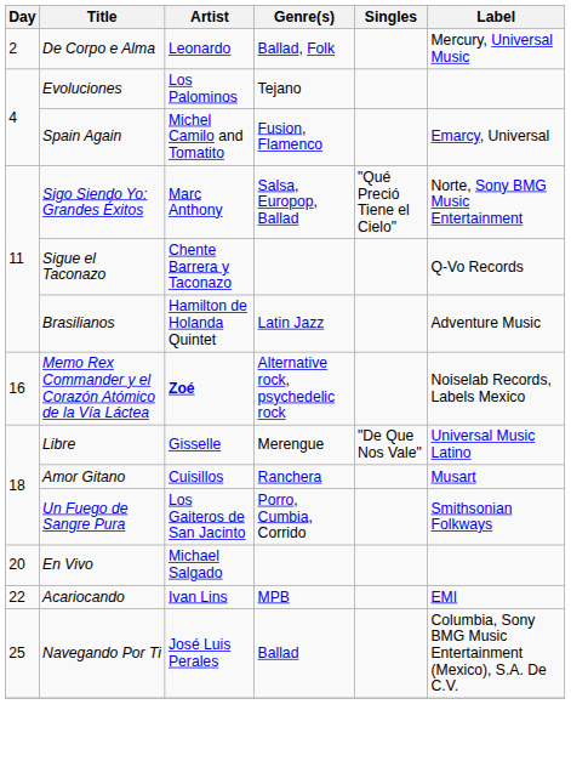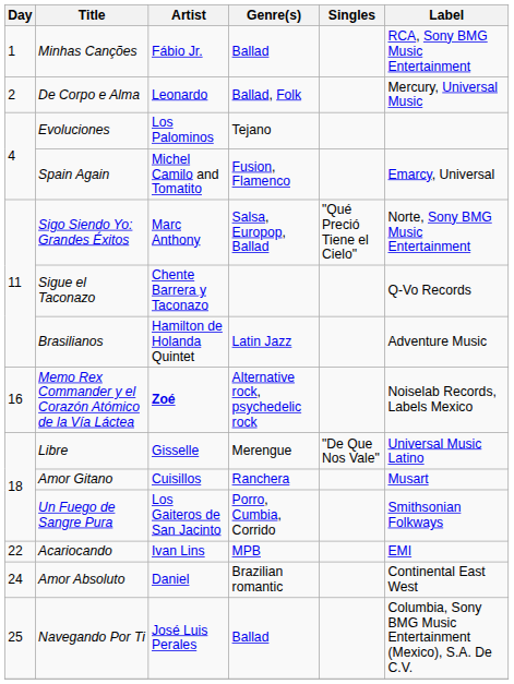 <table class="wikitable sortable" style="text-align: left;">
 <tr>
 <th>Day</th>
 <th>Title</th>
 <th>Artist</th>
 <th>Genre(s)</th>
 <th>Singles</th>
 <th>Label</th>
+</tr>
+<tr>
+<td>1</td>
+<td><em>Minhas Canções</em></td>
+<td><a href='#'>Fábio Jr.</a></td>
+<td><a href='#'>Ballad</a></td>
+<td></td>
+<td><a href='#'>RCA</a>, <a href='#'>Sony BMG Music Entertainment</a></td>
 </tr>
 <tr>
 <td>2</td>
 <td><em>De Corpo e Alma</em></td>
 <td><a href='#'>Leonardo</a></td>
 <td><a href='#'>Ballad</a>, <a href='#'>Folk</a></td>
 <td></td>
 <td>Mercury, <a href='#'>Universal Music</a></td>
 </tr>
 <tr>
 <td rowspan="2">4</td>
 <td><em>Evoluciones</em></td>
 <td><a href='#'>Los Palominos</a></td>
 <td>Tejano</td>
 <td></td>
 <td></td>
 </tr>
 <tr>
 <td><em>Spain Again</em></td>
 <td><a href='#'>Michel Camilo</a> and <a href='#'>Tomatito</a></td>
 <td><a href='#'>Fusion</a>, <a href='#'>Flamenco</a></td>
 <td></td>
 <td><a href='#'>Emarcy</a>, Universal</td>
 </tr>
 <tr>
 <td rowspan="3">11</td>
 <td><em><a href='#'>Sigo Siendo Yo: Grandes Éxitos</a></em></td>
 <td><a href='#'>Marc Anthony</a></td>
 <td><a href='#'>Salsa</a>, <a href='#'>Europop</a>, <a href='#'>Ballad</a></td>
 <td>"Qué Preció Tiene el Cielo"</td>
 <td>Norte, <a href='#'>Sony BMG Music Entertainment</a></td>
 </tr>
 <tr>
 <td><em>Sigue el Taconazo</em></td>
 <td><a href='#'>Chente Barrera y Taconazo</a></td>
 <td></td>
 <td></td>
 <td>Q-Vo Records</td>
 </tr>
 <tr>
 <td><em>Brasilianos</em></td>
 <td><a href='#'>Hamilton de Holanda</a> Quintet</td>
 <td><a href='#'>Latin Jazz</a></td>
 <td></td>
 <td>Adventure Music</td>
 </tr>
 <tr>
 <td>16</td>
 <td><em><a href='#'>Memo Rex Commander y el Corazón Atómico de la Vía Láctea</a></em></td>
 <td><strong><a href='#'>Zoé</a></strong></td>
 <td><a href='#'>Alternative rock</a>, <a href='#'>psychedelic rock</a></td>
 <td></td>
 <td>Noiselab Records, Labels Mexico</td>
 </tr>
 <tr>
 <td rowspan="3">18</td>
 <td><em>Libre</em></td>
 <td><a href='#'>Gisselle</a></td>
 <td>Merengue</td>
 <td>"De Que Nos Vale"</td>
 <td><a href='#'>Universal Music Latino</a></td>
 </tr>
 <tr>
 <td><em>Amor Gitano</em></td>
 <td><a href='#'>Cuisillos</a></td>
 <td><a href='#'>Ranchera</a></td>
 <td></td>
 <td><a href='#'>Musart</a></td>
 </tr>
 <tr>
 <td><em><a href='#'>Un Fuego de Sangre Pura</a></em></td>
 <td><a href='#'>Los Gaiteros de San Jacinto</a></td>
 <td><a href='#'>Porro</a>, <a href='#'>Cumbia</a>, Corrido</td>
 <td></td>
 <td><a href='#'>Smithsonian Folkways</a></td>
 </tr>
 <tr>
-<td>20</td>
-<td><em>En Vivo</em></td>
-<td><a href='#'>Michael Salgado</a></td>
-<td></td>
-<td></td>
-<td></td>
-</tr>
-<tr>
 <td>22</td>
 <td><em>Acariocando</em></td>
 <td><a href='#'>Ivan Lins</a></td>
 <td><a href='#'>MPB</a></td>
 <td></td>
 <td><a href='#'>EMI</a></td>
+</tr>
+<tr>
+<td>24</td>
+<td><em>Amor Absoluto</em></td>
+<td><a href='#'>Daniel</a></td>
+<td>Brazilian romantic</td>
+<td></td>
+<td>Continental East West</td>
 </tr>
 <tr>
 <td>25</td>
 <td><em>Navegando Por Ti</em></td>
 <td><a href='#'>José Luis Perales</a></td>
 <td><a href='#'>Ballad</a></td>
 <td></td>
 <td>Columbia, Sony BMG Music Entertainment (Mexico), S.A. De C.V.</td>
 </tr>
 <tr>
 </tr>
 </table>
